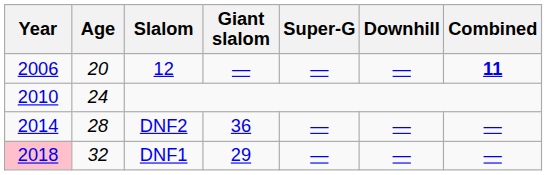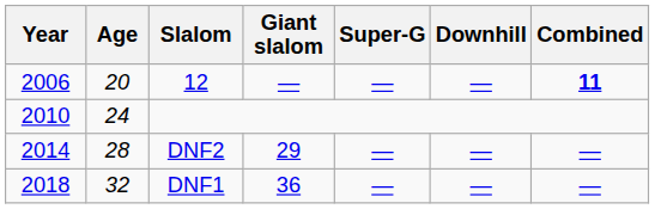 <table class=wikitable style="text-align:center">
 <tr>
 <th>  Year  </th>
 <th> Age </th>
 <th> Slalom </th>
 <th>Giant<br> slalom </th>
 <th>Super-G</th>
 <th>Downhill</th>
 <th>Combined</th>
 </tr>
 <tr>
 <td><a href='#'>2006</a></td>
 <td><em>20</em></td>
 <td><a href='#'>12</a></td>
 <td><a href='#'>—</a></td>
 <td><a href='#'>—</a></td>
 <td><a href='#'>—</a></td>
 <td><strong><a href='#'>11</a></strong></td>
 </tr>
 <tr>
 <td><a href='#'>2010</a></td>
 <td><em>24</em></td>
 <td colspan=5></td>
 </tr>
 <tr>
 <td><a href='#'>2014</a></td>
 <td><em>28</em></td>
 <td><a href='#'>DNF2</a></td>
+<td><a href='#'>29</a></td>
+<td><a href='#'>—</a></td>
+<td><a href='#'>—</a></td>
+<td><a href='#'>—</a></td>
+</tr>
+<tr>
+<td><a href='#'>2018</a></td>
+<td><em>32</em></td>
+<td><a href='#'>DNF1</a></td>
 <td><a href='#'>36</a></td>
 <td><a href='#'>—</a></td>
 <td><a href='#'>—</a></td>
 <td><a href='#'>—</a></td>
 </tr>
-<tr>
-<td style="background: pink;"><a href='#'>2018</a></td>
-<td><em>32</em></td>
-<td><a href='#'>DNF1</a></td>
-<td><a href='#'>29</a></td>
-<td><a href='#'>—</a></td>
-<td><a href='#'>—</a></td>
-<td><a href='#'>—</a></td>
-</tr>
 </table>
